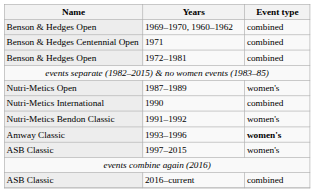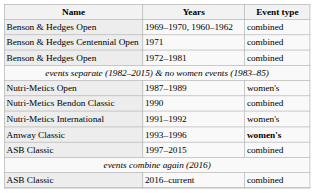 <table class="wikitable" style="font-size:95%;">
 <tr>
 <th style="width:220px;">Name</th>
 <th style="width:160px;">Years</th>
 <th style="width:100px;">Event type</th>
 </tr>
 <tr>
 <td style="background:#ededed">Benson & Hedges Open</td>
 <td>1969–1970, 1960–1962</td>
 <td>combined</td>
 </tr>
 <tr>
 <td style="background:#ededed">Benson & Hedges Centennial Open</td>
 <td>1971</td>
 <td>combined</td>
 </tr>
 <tr>
 <td style="background:#ededed">Benson & Hedges Open</td>
 <td>1972–1981</td>
 <td>combined</td>
 </tr>
 <tr>
 <td colspan=4 align=center><em>events separate (1982–2015) & no women events (1983–85)</em></td>
 </tr>
 <tr>
 <td style="background:#ededed">Nutri-Metics Open</td>
 <td>1987–1989</td>
 <td>women's</td>
 </tr>
 <tr>
-<td style="background:#ededed">Nutri-Metics International</td>
+<td style="background:#ededed">Nutri-Metics Bendon Classic</td>
 <td>1990</td>
 <td>combined</td>
 </tr>
 <tr>
-<td style="background:#ededed">Nutri-Metics Bendon Classic</td>
+<td style="background:#ededed">Nutri-Metics International</td>
 <td>1991–1992</td>
 <td>women's</td>
 </tr>
 <tr>
 <td style="background:#ededed">Amway Classic</td>
 <td>1993–1996</td>
 <td><strong>women's</strong></td>
 </tr>
 <tr>
 <td style="background:#ededed">ASB Classic</td>
 <td>1997–2015</td>
-<td>women's</td>
+<td>combined</td>
 </tr>
 <tr>
 <td colspan=4 align=center><em>events combine again (2016) </em></td>
 </tr>
 <tr>
 <td style="background:#ededed">ASB Classic</td>
 <td>2016–current</td>
 <td>combined</td>
 </tr>
 <tr>
 </tr>
 </table>
